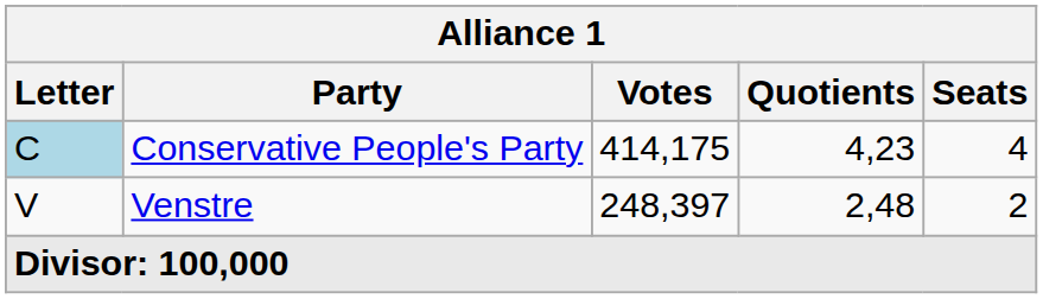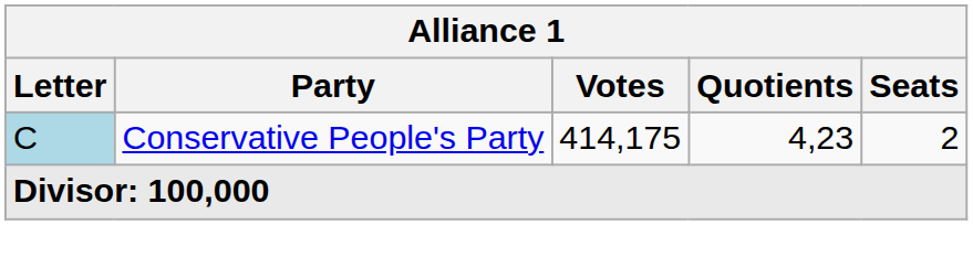 <table class="wikitable">
 <tr>
 <th colspan="5">Alliance 1</th>
 </tr>
 <tr>
 <th>Letter</th>
 <th>Party</th>
 <th>Votes</th>
 <th>Quotients</th>
 <th>Seats</th>
 </tr>
 <tr>
 <td style="background: lightblue; text-align:left;">C</td>
 <td style="text-align:left;"><a href='#'>Conservative People's Party</a></td>
 <td style="text-align:right;">414,175</td>
 <td style="text-align:right;">4,23</td>
-<td style="text-align:right;">4</td>
-</tr>
-<tr>
-<td style="text-align:left;">V</td>
-<td style="text-align:left;"><a href='#'>Venstre</a></td>
-<td style="text-align:right;">248,397</td>
-<td style="text-align:right;">2,48</td>
 <td style="text-align:right;">2</td>
 </tr>
 <tr style="background-color:#E9E9E9">
 <td colspan="5" style="text-align:left;"><strong>Divisor: 100,000</strong></td>
 </tr>
 </table>
